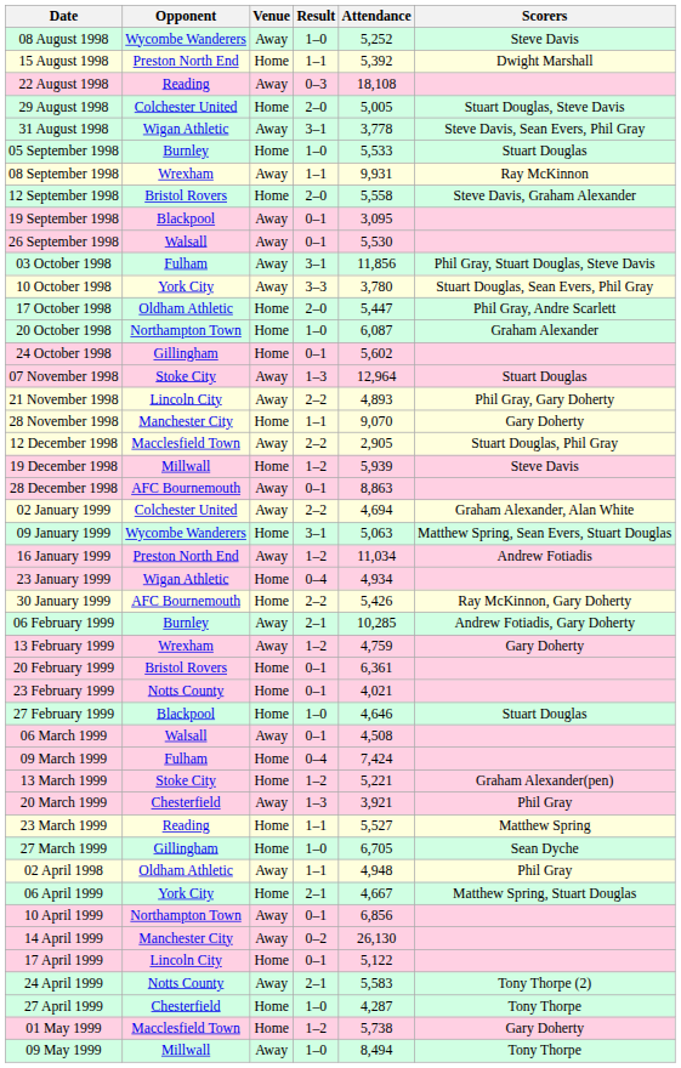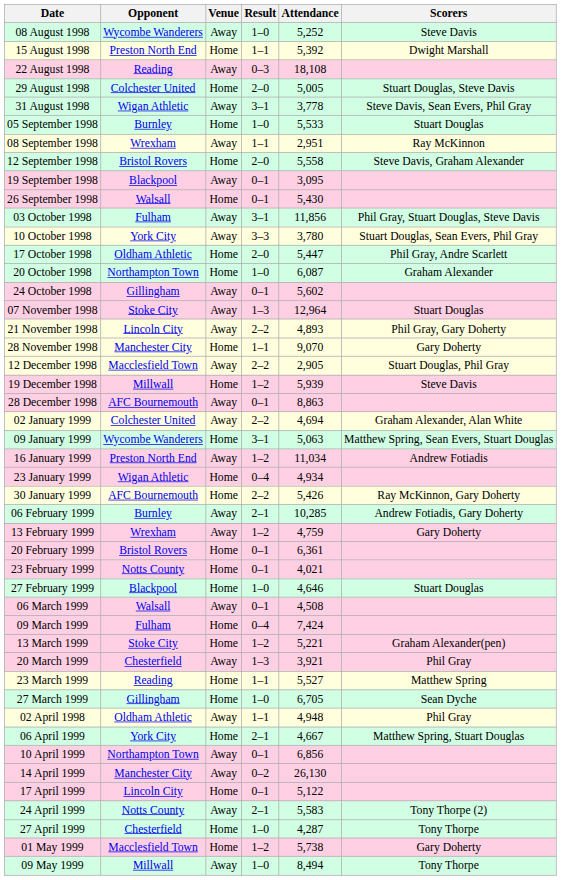 <table class="wikitable sortable" style="text-align:center">
 <tr>
 <th>Date</th>
 <th>Opponent</th>
 <th>Venue</th>
 <th>Result</th>
 <th>Attendance</th>
 <th>Scorers</th>
 </tr>
 <tr style="background-color: #d0ffe3;">
 <td>08 August 1998</td>
 <td><a href='#'>Wycombe Wanderers</a></td>
 <td>Away</td>
 <td>1–0</td>
 <td>5,252</td>
 <td>Steve Davis</td>
 </tr>
 <tr style="background-color: #ffffdd;">
 <td>15 August 1998</td>
 <td><a href='#'>Preston North End</a></td>
 <td>Home</td>
 <td>1–1</td>
 <td>5,392</td>
 <td>Dwight Marshall</td>
 </tr>
 <tr style="background-color: #ffd0e3;">
 <td>22 August 1998</td>
 <td><a href='#'>Reading</a></td>
 <td>Away</td>
 <td>0–3</td>
 <td>18,108</td>
 <td></td>
 </tr>
 <tr style="background-color: #d0ffe3;">
 <td>29 August 1998</td>
 <td><a href='#'>Colchester United</a></td>
 <td>Home</td>
 <td>2–0</td>
 <td>5,005</td>
 <td>Stuart Douglas, Steve Davis</td>
 </tr>
 <tr style="background-color: #d0ffe3;">
 <td>31 August 1998</td>
 <td><a href='#'>Wigan Athletic</a></td>
 <td>Away</td>
 <td>3–1</td>
 <td>3,778</td>
 <td>Steve Davis, Sean Evers, Phil Gray</td>
 </tr>
 <tr style="background-color: #d0ffe3;">
 <td>05 September 1998</td>
 <td><a href='#'>Burnley</a></td>
 <td>Home</td>
 <td>1–0</td>
 <td>5,533</td>
 <td>Stuart Douglas</td>
 </tr>
 <tr style="background-color: #ffffdd;">
 <td>08 September 1998</td>
 <td><a href='#'>Wrexham</a></td>
 <td>Away</td>
 <td>1–1</td>
-<td>9,931</td>
+<td>2,951</td>
 <td>Ray McKinnon</td>
 </tr>
 <tr style="background-color: #d0ffe3;">
 <td>12 September 1998</td>
 <td><a href='#'>Bristol Rovers</a></td>
 <td>Home</td>
 <td>2–0</td>
 <td>5,558</td>
 <td>Steve Davis, Graham Alexander</td>
 </tr>
 <tr style="background-color: #ffd0e3;">
 <td>19 September 1998</td>
 <td><a href='#'>Blackpool</a></td>
 <td>Away</td>
 <td>0–1</td>
 <td>3,095</td>
 <td></td>
 </tr>
 <tr style="background-color: #ffd0e3;">
 <td>26 September 1998</td>
 <td><a href='#'>Walsall</a></td>
-<td>Away</td>
+<td>Home</td>
 <td>0–1</td>
-<td>5,530</td>
+<td>5,430</td>
 <td></td>
 </tr>
 <tr style="background-color: #d0ffe3;">
 <td>03 October 1998</td>
 <td><a href='#'>Fulham</a></td>
 <td>Away</td>
 <td>3–1</td>
 <td>11,856</td>
 <td>Phil Gray, Stuart Douglas, Steve Davis</td>
 </tr>
 <tr style="background-color: #ffffdd;">
 <td>10 October 1998</td>
 <td><a href='#'>York City</a></td>
 <td>Away</td>
 <td>3–3</td>
 <td>3,780</td>
 <td>Stuart Douglas, Sean Evers, Phil Gray</td>
 </tr>
 <tr style="background-color: #d0ffe3;">
 <td>17 October 1998</td>
 <td><a href='#'>Oldham Athletic</a></td>
 <td>Home</td>
 <td>2–0</td>
 <td>5,447</td>
 <td>Phil Gray, Andre Scarlett</td>
 </tr>
 <tr style="background-color: #d0ffe3;">
 <td>20 October 1998</td>
 <td><a href='#'>Northampton Town</a></td>
 <td>Home</td>
 <td>1–0</td>
 <td>6,087</td>
 <td>Graham Alexander</td>
 </tr>
 <tr style="background-color: #ffd0e3;">
 <td>24 October 1998</td>
 <td><a href='#'>Gillingham</a></td>
-<td>Home</td>
+<td>Away</td>
 <td>0–1</td>
 <td>5,602</td>
 <td></td>
 </tr>
 <tr style="background-color: #ffd0e3;">
 <td>07 November 1998</td>
 <td><a href='#'>Stoke City</a></td>
 <td>Away</td>
 <td>1–3</td>
 <td>12,964</td>
 <td>Stuart Douglas</td>
 </tr>
 <tr style="background-color: #ffffdd;">
 <td>21 November 1998</td>
 <td><a href='#'>Lincoln City</a></td>
 <td>Away</td>
 <td>2–2</td>
 <td>4,893</td>
 <td>Phil Gray, Gary Doherty</td>
 </tr>
 <tr style="background-color: #ffffdd;">
 <td>28 November 1998</td>
 <td><a href='#'>Manchester City</a></td>
 <td>Home</td>
 <td>1–1</td>
 <td>9,070</td>
 <td>Gary Doherty</td>
 </tr>
 <tr style="background-color: #ffffdd;">
 <td>12 December 1998</td>
 <td><a href='#'>Macclesfield Town</a></td>
 <td>Away</td>
 <td>2–2</td>
 <td>2,905</td>
 <td>Stuart Douglas, Phil Gray</td>
 </tr>
 <tr style="background-color: #ffd0e3;">
 <td>19 December 1998</td>
 <td><a href='#'>Millwall</a></td>
 <td>Home</td>
 <td>1–2</td>
 <td>5,939</td>
 <td>Steve Davis</td>
 </tr>
 <tr style="background-color: #ffd0e3;">
 <td>28 December 1998</td>
 <td><a href='#'>AFC Bournemouth</a></td>
 <td>Away</td>
 <td>0–1</td>
 <td>8,863</td>
 <td></td>
 </tr>
 <tr style="background-color: #ffffdd;">
 <td>02 January 1999</td>
 <td><a href='#'>Colchester United</a></td>
 <td>Away</td>
 <td>2–2</td>
 <td>4,694</td>
 <td>Graham Alexander, Alan White</td>
 </tr>
 <tr style="background-color: #d0ffe3;">
 <td>09 January 1999</td>
 <td><a href='#'>Wycombe Wanderers</a></td>
 <td>Home</td>
 <td>3–1</td>
 <td>5,063</td>
 <td>Matthew Spring, Sean Evers, Stuart Douglas</td>
 </tr>
 <tr style="background-color: #ffd0e3;">
 <td>16 January 1999</td>
 <td><a href='#'>Preston North End</a></td>
 <td>Away</td>
 <td>1–2</td>
 <td>11,034</td>
 <td>Andrew Fotiadis</td>
 </tr>
 <tr style="background-color: #ffd0e3;">
 <td>23 January 1999</td>
 <td><a href='#'>Wigan Athletic</a></td>
 <td>Home</td>
 <td>0–4</td>
 <td>4,934</td>
 <td></td>
 </tr>
 <tr style="background-color: #ffffdd;">
 <td>30 January 1999</td>
 <td><a href='#'>AFC Bournemouth</a></td>
 <td>Home</td>
 <td>2–2</td>
 <td>5,426</td>
 <td>Ray McKinnon, Gary Doherty</td>
 </tr>
 <tr style="background-color: #d0ffe3;">
 <td>06 February 1999</td>
 <td><a href='#'>Burnley</a></td>
 <td>Away</td>
 <td>2–1</td>
 <td>10,285</td>
 <td>Andrew Fotiadis, Gary Doherty</td>
 </tr>
 <tr style="background-color: #ffd0e3;">
 <td>13 February 1999</td>
 <td><a href='#'>Wrexham</a></td>
 <td>Away</td>
 <td>1–2</td>
 <td>4,759</td>
 <td>Gary Doherty</td>
 </tr>
 <tr style="background-color: #ffd0e3;">
 <td>20 February 1999</td>
 <td><a href='#'>Bristol Rovers</a></td>
 <td>Home</td>
 <td>0–1</td>
 <td>6,361</td>
 <td></td>
 </tr>
 <tr style="background-color: #ffd0e3;">
 <td>23 February 1999</td>
 <td><a href='#'>Notts County</a></td>
 <td>Home</td>
 <td>0–1</td>
 <td>4,021</td>
 <td></td>
 </tr>
 <tr style="background-color: #d0ffe3;">
 <td>27 February 1999</td>
 <td><a href='#'>Blackpool</a></td>
 <td>Home</td>
 <td>1–0</td>
 <td>4,646</td>
 <td>Stuart Douglas</td>
 </tr>
 <tr style="background-color: #ffd0e3;">
 <td>06 March 1999</td>
 <td><a href='#'>Walsall</a></td>
 <td>Away</td>
 <td>0–1</td>
 <td>4,508</td>
 <td></td>
 </tr>
 <tr style="background-color: #ffd0e3;">
 <td>09 March 1999</td>
 <td><a href='#'>Fulham</a></td>
 <td>Home</td>
 <td>0–4</td>
 <td>7,424</td>
 <td></td>
 </tr>
 <tr style="background-color: #ffd0e3;">
 <td>13 March 1999</td>
 <td><a href='#'>Stoke City</a></td>
 <td>Home</td>
 <td>1–2</td>
 <td>5,221</td>
 <td>Graham Alexander(pen)</td>
 </tr>
 <tr style="background-color: #ffd0e3;">
 <td>20 March 1999</td>
 <td><a href='#'>Chesterfield</a></td>
 <td>Away</td>
 <td>1–3</td>
 <td>3,921</td>
 <td>Phil Gray</td>
 </tr>
 <tr style="background-color: #ffffdd;">
 <td>23 March 1999</td>
 <td><a href='#'>Reading</a></td>
 <td>Home</td>
 <td>1–1</td>
 <td>5,527</td>
 <td>Matthew Spring</td>
 </tr>
 <tr style="background-color: #d0ffe3;">
 <td>27 March 1999</td>
 <td><a href='#'>Gillingham</a></td>
 <td>Home</td>
 <td>1–0</td>
 <td>6,705</td>
 <td>Sean Dyche</td>
 </tr>
 <tr style="background-color: #ffffdd;">
 <td>02 April 1998</td>
 <td><a href='#'>Oldham Athletic</a></td>
 <td>Away</td>
 <td>1–1</td>
 <td>4,948</td>
 <td>Phil Gray</td>
 </tr>
 <tr style="background-color: #d0ffe3;">
 <td>06 April 1999</td>
 <td><a href='#'>York City</a></td>
 <td>Home</td>
 <td>2–1</td>
 <td>4,667</td>
 <td>Matthew Spring, Stuart Douglas</td>
 </tr>
 <tr style="background-color: #ffd0e3;">
 <td>10 April 1999</td>
 <td><a href='#'>Northampton Town</a></td>
 <td>Away</td>
 <td>0–1</td>
 <td>6,856</td>
 <td></td>
 </tr>
 <tr style="background-color: #ffd0e3;">
 <td>14 April 1999</td>
 <td><a href='#'>Manchester City</a></td>
 <td>Away</td>
 <td>0–2</td>
 <td>26,130</td>
 <td></td>
 </tr>
 <tr style="background-color: #ffd0e3;">
 <td>17 April 1999</td>
 <td><a href='#'>Lincoln City</a></td>
 <td>Home</td>
 <td>0–1</td>
 <td>5,122</td>
 <td></td>
 </tr>
 <tr style="background-color: #d0ffe3;">
 <td>24 April 1999</td>
 <td><a href='#'>Notts County</a></td>
 <td>Away</td>
 <td>2–1</td>
 <td>5,583</td>
 <td>Tony Thorpe (2)</td>
 </tr>
 <tr style="background-color: #d0ffe3;">
 <td>27 April 1999</td>
 <td><a href='#'>Chesterfield</a></td>
 <td>Home</td>
 <td>1–0</td>
 <td>4,287</td>
 <td>Tony Thorpe</td>
 </tr>
 <tr style="background-color: #ffd0e3;">
 <td>01 May 1999</td>
 <td><a href='#'>Macclesfield Town</a></td>
 <td>Home</td>
 <td>1–2</td>
 <td>5,738</td>
 <td>Gary Doherty</td>
 </tr>
 <tr style="background-color: #d0ffe3;">
 <td>09 May 1999</td>
 <td><a href='#'>Millwall</a></td>
 <td>Away</td>
 <td>1–0</td>
 <td>8,494</td>
 <td>Tony Thorpe</td>
 </tr>
 </table>
